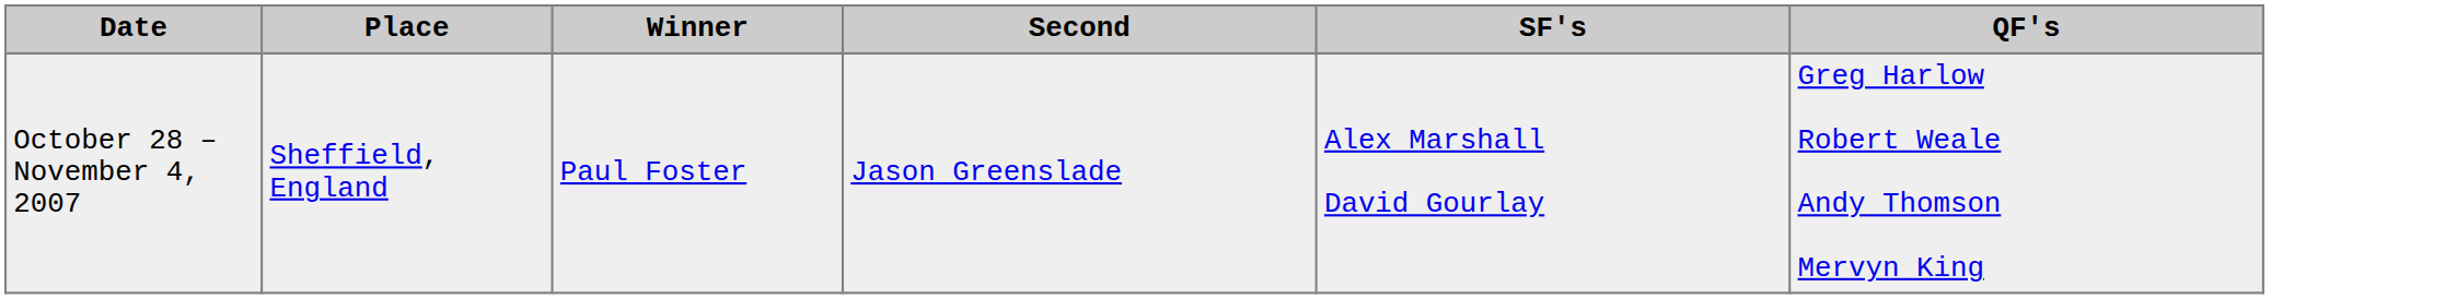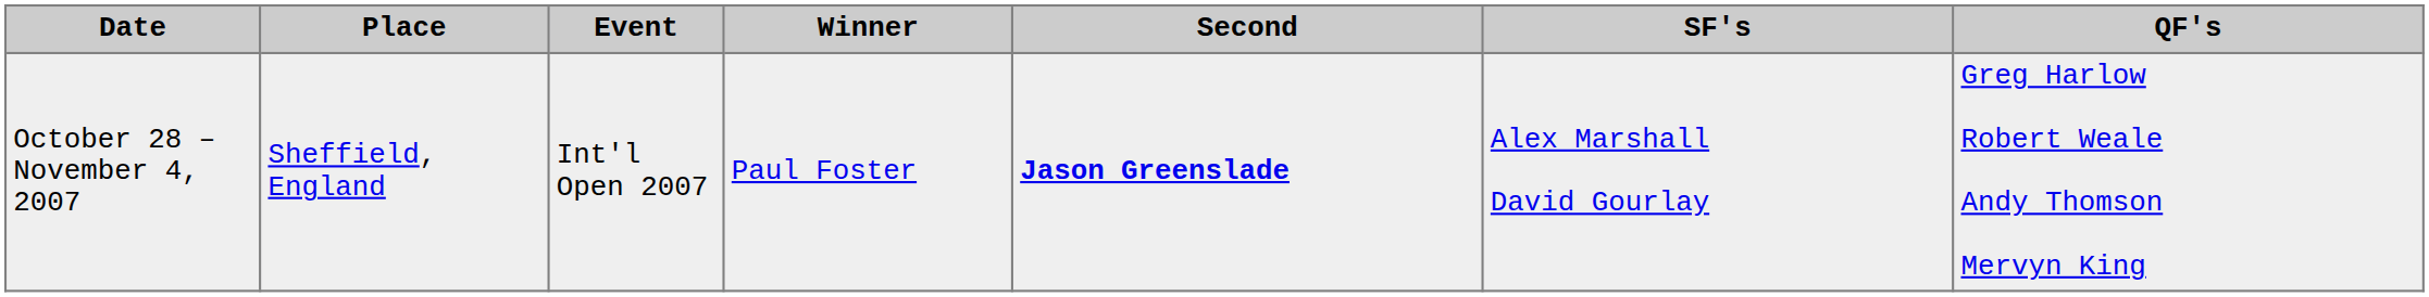 <table bgcolor="#f7f8ff" cellpadding="3" cellspacing="0" border="1" style="font-size: 95%; border: gray solid 1px; border-collapse: collapse;">
 <tr bgcolor="#CCCCCC">
 <td align="center" width="105"><strong>Date</strong></td>
 <td align="center" width="120"><strong>Place</strong></td>
+<td align="center" width="70"><strong>Event</strong></td>
 <td align="center" width="120"><strong>Winner</strong></td>
 <td align="center" width="200"><strong>Second</strong></td>
 <td align="center" width="200"><strong>SF's</strong></td>
 <td align="center" width="200"><strong>QF's</strong></td>
 </tr>
 <tr bgcolor="#EFEFEF" align="left">
 <td>October 28 – <br>November 4, 2007</td>
 <td> <a href='#'>Sheffield</a>, <a href='#'>England</a></td>
+<td>Int'l Open 2007</td>
 <td> <a href='#'>Paul Foster</a></td>
-<td> <a href='#'>Jason Greenslade</a></td>
+<td><strong> <a href='#'>Jason Greenslade</a></strong></td>
 <td> <a href='#'>Alex Marshall</a> <br> <br> <a href='#'>David Gourlay</a></td>
 <td> <a href='#'>Greg Harlow</a> <br><br>  <a href='#'>Robert Weale</a> <br><br>  <a href='#'>Andy Thomson</a> <br><br>  <a href='#'>Mervyn King</a></td>
 </tr>
 </table>
